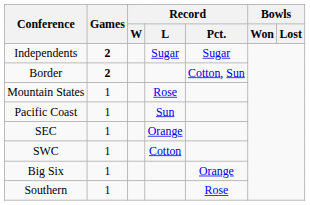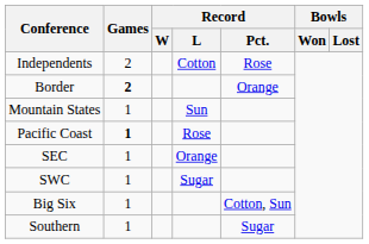 <table class="wikitable sortable" style="text-align:center; font-size: 95%;">
 <tr>
 <th rowspan=2>Conference</th>
 <th rowspan=2>Games</th>
 <th colspan=3>Record</th>
 <th colspan=2>Bowls</th>
 </tr>
 <tr>
 <th>W</th>
 <th>L</th>
 <th>Pct.</th>
 <th class=unsortable>Won</th>
 <th class=unsortable>Lost</th>
 </tr>
 <tr>
 <td>Independents</td>
-<td><strong>2</strong></td>
+<td>2</td>
 <td></td>
-<td><a href='#'>Sugar</a></td>
-<td><a href='#'>Sugar</a></td>
+<td><a href='#'>Cotton</a></td>
+<td><a href='#'>Rose</a></td>
 </tr>
 <tr>
 <td>Border</td>
 <td><strong>2</strong></td>
 <td></td>
 <td></td>
-<td><a href='#'>Cotton</a>, <a href='#'>Sun</a></td>
+<td><a href='#'>Orange</a></td>
 </tr>
 <tr>
 <td>Mountain States</td>
 <td>1</td>
 <td></td>
-<td><a href='#'>Rose</a></td>
+<td><a href='#'>Sun</a></td>
 <td></td>
 </tr>
 <tr>
 <td>Pacific Coast</td>
-<td>1</td>
+<td><strong>1</strong></td>
 <td></td>
-<td><a href='#'>Sun</a></td>
+<td><a href='#'>Rose</a></td>
 <td></td>
 </tr>
 <tr>
 <td>SEC</td>
 <td>1</td>
 <td></td>
 <td><a href='#'>Orange</a></td>
 <td></td>
 </tr>
 <tr>
 <td>SWC</td>
 <td>1</td>
 <td></td>
-<td><a href='#'>Cotton</a></td>
+<td><a href='#'>Sugar</a></td>
 <td></td>
 </tr>
 <tr>
 <td>Big Six</td>
 <td>1</td>
 <td></td>
 <td></td>
-<td><a href='#'>Orange</a></td>
+<td><a href='#'>Cotton</a>, <a href='#'>Sun</a></td>
 </tr>
 <tr>
 <td>Southern</td>
 <td>1</td>
 <td></td>
 <td></td>
-<td><a href='#'>Rose</a></td>
+<td><a href='#'>Sugar</a></td>
 </tr>
 </table>
